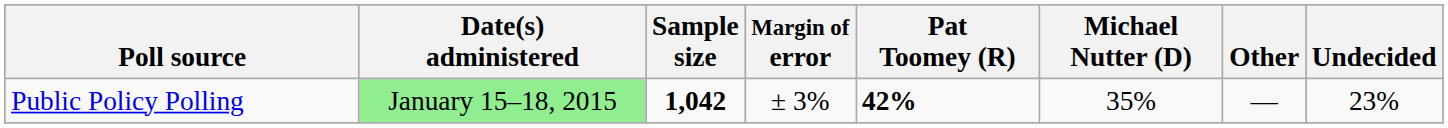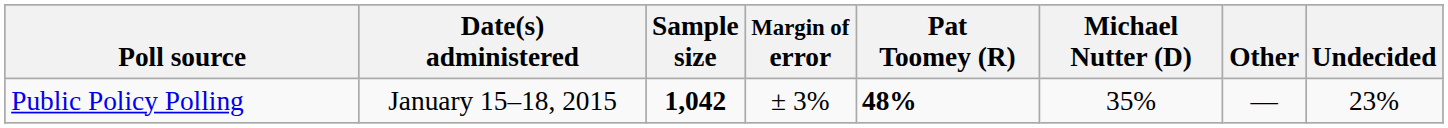 <table class="wikitable">
 <tr valign= bottom>
 <th style="width:200px;">Poll source</th>
 <th style="width:160px;">Date(s)<br>administered</th>
 <th class=small>Sample<br>size</th>
 <th><small>Margin of</small><br>error</th>
 <th style="width:100px;">Pat<br>Toomey (R)</th>
 <th style="width:100px;">Michael<br>Nutter (D)</th>
 <th>Other</th>
 <th>Undecided</th>
 </tr>
 <tr>
 <td><a href='#'>Public Policy Polling</a></td>
-<td align=center style="background: lightgreen;">January 15–18, 2015</td>
+<td align=center>January 15–18, 2015</td>
 <td align=center><strong>1,042</strong></td>
 <td align=center>± 3%</td>
-<td><strong>42%</strong></td>
+<td><strong>48%</strong></td>
 <td align=center>35%</td>
 <td align=center>—</td>
 <td align=center>23%</td>
 </tr>
 </table>
